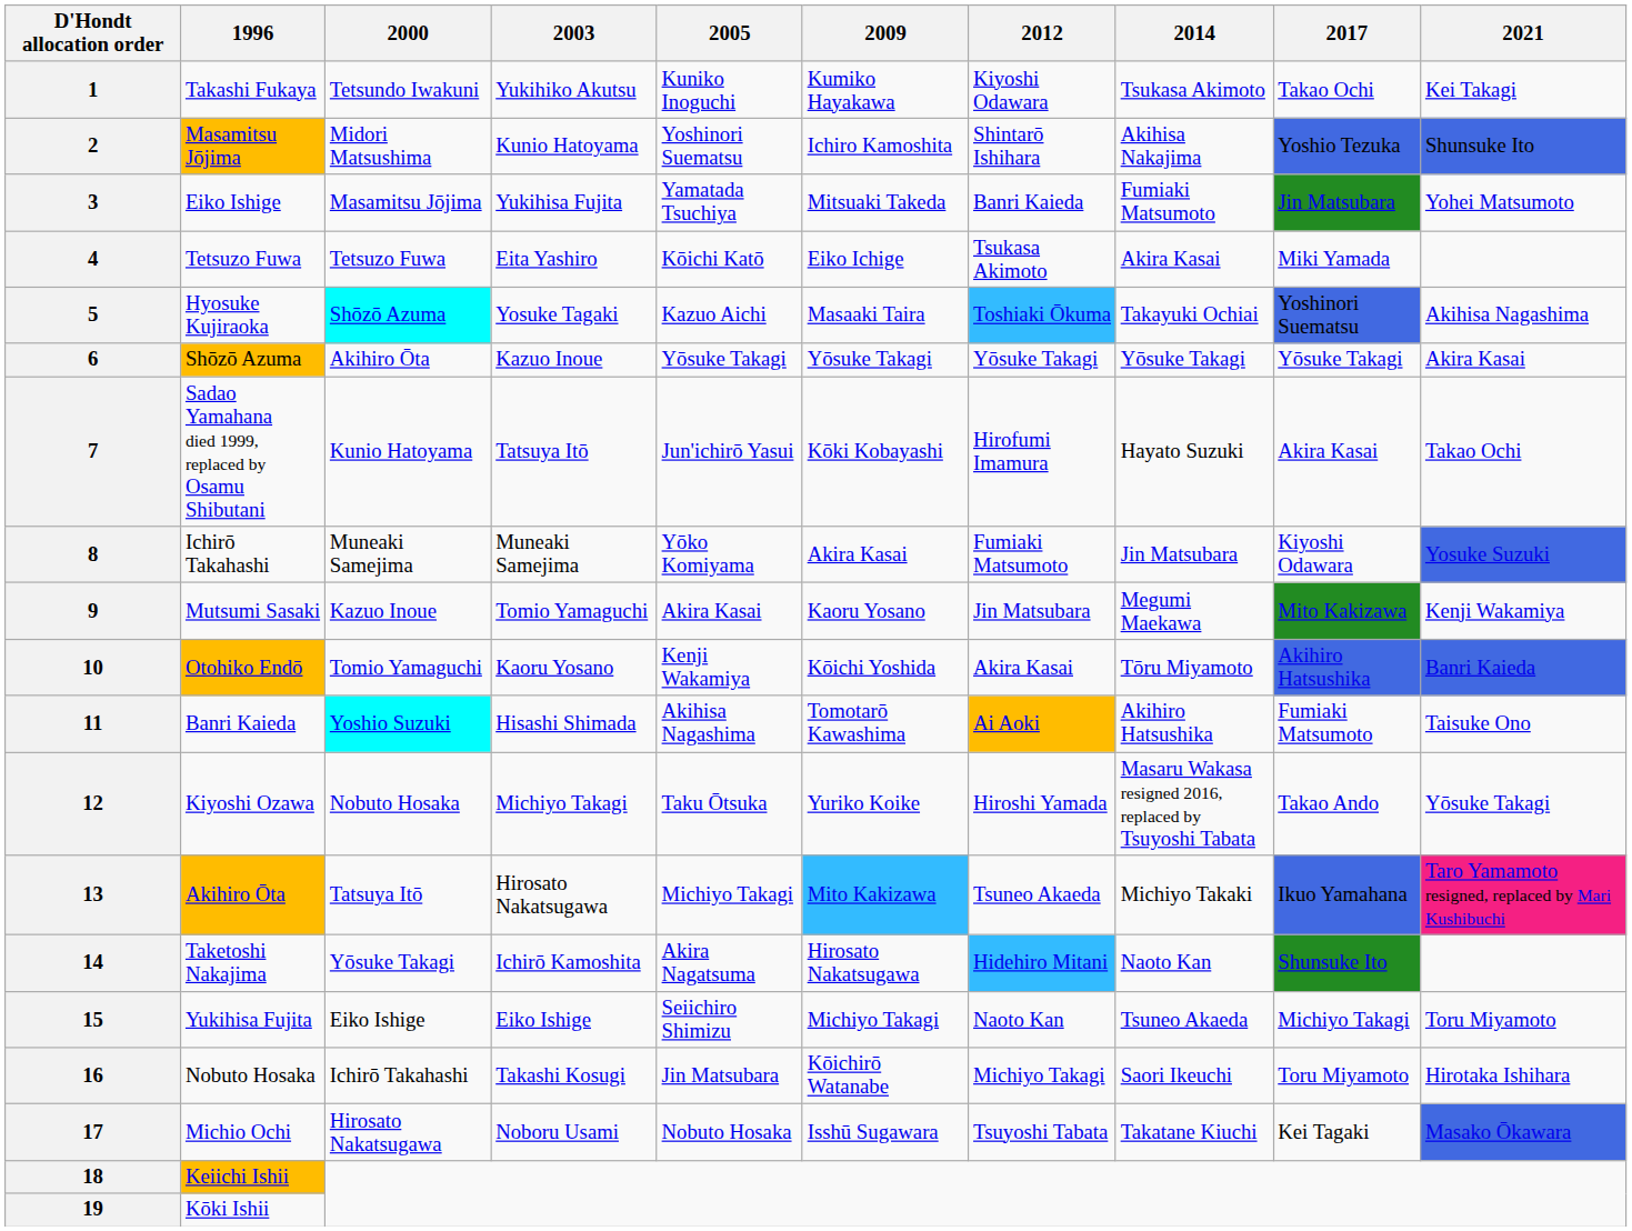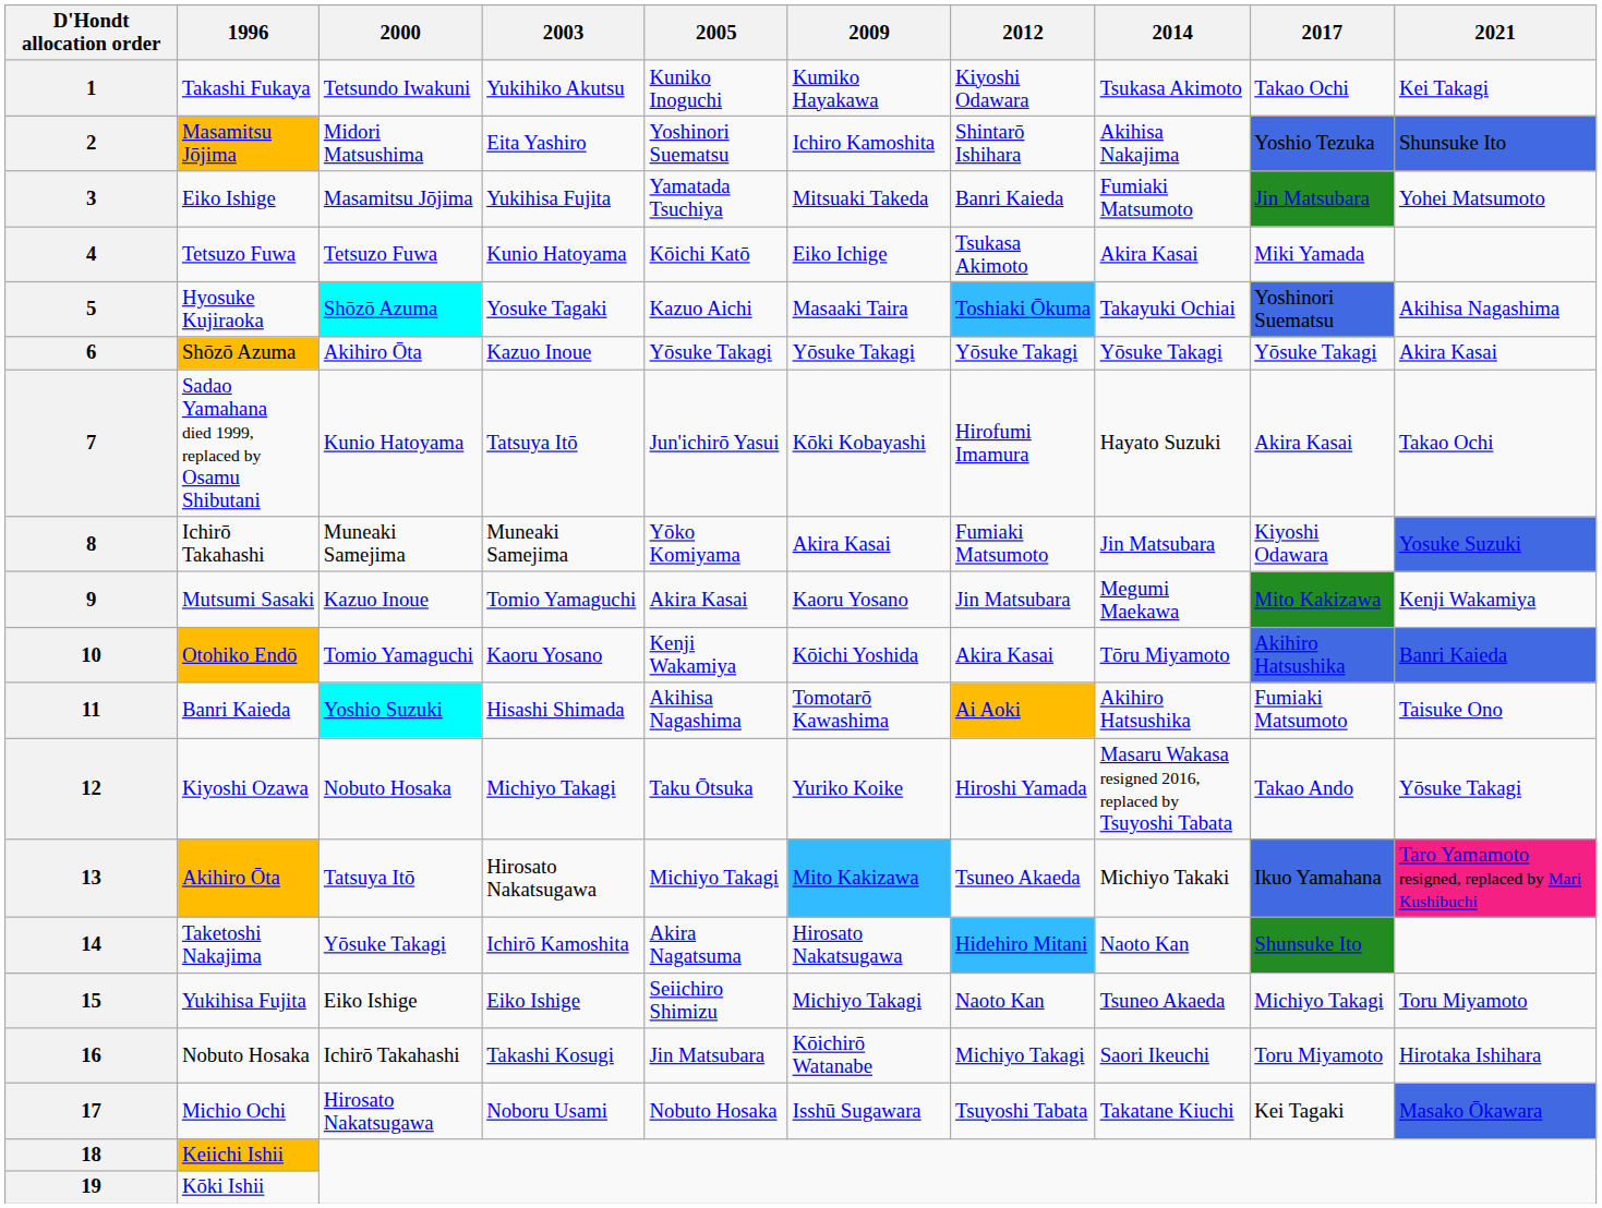 <table class="wikitable">
 <tr>
 <th>D'Hondt allocation order</th>
 <th>1996</th>
 <th>2000</th>
 <th>2003</th>
 <th>2005</th>
 <th>2009</th>
 <th>2012</th>
 <th>2014</th>
 <th>2017</th>
 <th>2021</th>
 </tr>
 <tr>
 <th>1</th>
 <td><a href='#'>Takashi Fukaya</a></td>
 <td><a href='#'>Tetsundo Iwakuni</a></td>
 <td><a href='#'>Yukihiko Akutsu</a></td>
 <td><a href='#'>Kuniko Inoguchi</a></td>
 <td><a href='#'>Kumiko Hayakawa</a></td>
 <td><a href='#'>Kiyoshi Odawara</a></td>
 <td><a href='#'>Tsukasa Akimoto</a></td>
 <td><a href='#'>Takao Ochi</a></td>
 <td><a href='#'>Kei Takagi</a></td>
 </tr>
 <tr>
 <th>2</th>
 <td bgcolor="#FFBC00"><a href='#'>Masamitsu Jōjima</a></td>
 <td><a href='#'>Midori Matsushima</a></td>
-<td><a href='#'>Kunio Hatoyama</a></td>
+<td><a href='#'>Eita Yashiro</a></td>
 <td><a href='#'>Yoshinori Suematsu</a></td>
 <td><a href='#'>Ichiro Kamoshita</a></td>
 <td><a href='#'>Shintarō Ishihara</a></td>
 <td><a href='#'>Akihisa Nakajima</a></td>
 <td bgcolor="#4169E1">Yoshio Tezuka</td>
 <td bgcolor="#4169E1">Shunsuke Ito</td>
 </tr>
 <tr>
 <th>3</th>
 <td><a href='#'>Eiko Ishige</a></td>
 <td><a href='#'>Masamitsu Jōjima</a></td>
 <td><a href='#'>Yukihisa Fujita</a></td>
 <td><a href='#'>Yamatada Tsuchiya</a></td>
 <td><a href='#'>Mitsuaki Takeda</a></td>
 <td><a href='#'>Banri Kaieda</a></td>
 <td><a href='#'>Fumiaki Matsumoto</a></td>
 <td bgcolor="#228B22"><a href='#'>Jin Matsubara</a></td>
 <td><a href='#'>Yohei Matsumoto</a></td>
 </tr>
 <tr>
 <th>4</th>
 <td><a href='#'>Tetsuzo Fuwa</a></td>
 <td><a href='#'>Tetsuzo Fuwa</a></td>
-<td><a href='#'>Eita Yashiro</a></td>
+<td><a href='#'>Kunio Hatoyama</a></td>
 <td><a href='#'>Kōichi Katō</a></td>
 <td><a href='#'>Eiko Ichige</a></td>
 <td><a href='#'>Tsukasa Akimoto</a></td>
 <td><a href='#'>Akira Kasai</a></td>
 <td><a href='#'>Miki Yamada</a></td>
 <td></td>
 </tr>
 <tr>
 <th>5</th>
 <td><a href='#'>Hyosuke Kujiraoka</a></td>
 <td bgcolor="#00FFFF"><a href='#'>Shōzō Azuma</a></td>
 <td><a href='#'>Yosuke Tagaki</a></td>
 <td><a href='#'>Kazuo Aichi</a></td>
 <td><a href='#'>Masaaki Taira</a></td>
 <td bgcolor="#3bf"><a href='#'>Toshiaki Ōkuma</a></td>
 <td><a href='#'>Takayuki Ochiai</a></td>
 <td bgcolor="#4169E1">Yoshinori Suematsu</td>
 <td><a href='#'>Akihisa Nagashima</a></td>
 </tr>
 <tr>
 <th>6</th>
 <td bgcolor="#FFBC00">Shōzō Azuma</td>
 <td><a href='#'>Akihiro Ōta</a></td>
 <td><a href='#'>Kazuo Inoue</a></td>
 <td><a href='#'>Yōsuke Takagi</a></td>
 <td><a href='#'>Yōsuke Takagi</a></td>
 <td><a href='#'>Yōsuke Takagi</a></td>
 <td><a href='#'>Yōsuke Takagi</a></td>
 <td><a href='#'>Yōsuke Takagi</a></td>
 <td><a href='#'>Akira Kasai</a></td>
 </tr>
 <tr>
 <th>7</th>
 <td><a href='#'>Sadao Yamahana</a><br><small>died 1999, replaced by</small><br><a href='#'>Osamu Shibutani</a></td>
 <td><a href='#'>Kunio Hatoyama</a></td>
 <td><a href='#'>Tatsuya Itō</a></td>
 <td><a href='#'>Jun'ichirō Yasui</a></td>
 <td><a href='#'>Kōki Kobayashi</a></td>
 <td><a href='#'>Hirofumi Imamura</a></td>
 <td>Hayato Suzuki</td>
 <td><a href='#'>Akira Kasai</a></td>
 <td><a href='#'>Takao Ochi</a></td>
 </tr>
 <tr>
 <th>8</th>
 <td>Ichirō Takahashi</td>
 <td>Muneaki Samejima</td>
 <td>Muneaki Samejima</td>
 <td><a href='#'>Yōko Komiyama</a></td>
 <td><a href='#'>Akira Kasai</a></td>
 <td><a href='#'>Fumiaki Matsumoto</a></td>
 <td><a href='#'>Jin Matsubara</a></td>
 <td><a href='#'>Kiyoshi Odawara</a></td>
 <td bgcolor="#4169E1"><a href='#'>Yosuke Suzuki</a></td>
 </tr>
 <tr>
 <th>9</th>
 <td><a href='#'>Mutsumi Sasaki</a></td>
 <td><a href='#'>Kazuo Inoue</a></td>
 <td><a href='#'>Tomio Yamaguchi</a></td>
 <td><a href='#'>Akira Kasai</a></td>
 <td><a href='#'>Kaoru Yosano</a></td>
 <td><a href='#'>Jin Matsubara</a></td>
 <td><a href='#'>Megumi Maekawa</a></td>
 <td bgcolor="#228B22"><a href='#'>Mito Kakizawa</a></td>
 <td><a href='#'>Kenji Wakamiya</a></td>
 </tr>
 <tr>
 <th>10</th>
 <td bgcolor="#FFBC00"><a href='#'>Otohiko Endō</a></td>
 <td><a href='#'>Tomio Yamaguchi</a></td>
 <td><a href='#'>Kaoru Yosano</a></td>
 <td><a href='#'>Kenji Wakamiya</a></td>
 <td><a href='#'>Kōichi Yoshida</a></td>
 <td><a href='#'>Akira Kasai</a></td>
 <td><a href='#'>Tōru Miyamoto</a></td>
 <td bgcolor="#4169E1"><a href='#'>Akihiro Hatsushika</a></td>
 <td bgcolor="#4169E1"><a href='#'>Banri Kaieda</a></td>
 </tr>
 <tr>
 <th>11</th>
 <td><a href='#'>Banri Kaieda</a></td>
 <td bgcolor="#00FFFF"><a href='#'>Yoshio Suzuki</a></td>
 <td><a href='#'>Hisashi Shimada</a></td>
 <td><a href='#'>Akihisa Nagashima</a></td>
 <td><a href='#'>Tomotarō Kawashima</a></td>
 <td bgcolor="#FFBC00"><a href='#'>Ai Aoki</a></td>
 <td><a href='#'>Akihiro Hatsushika</a></td>
 <td><a href='#'>Fumiaki Matsumoto</a></td>
 <td><a href='#'>Taisuke Ono</a></td>
 </tr>
 <tr>
 <th>12</th>
 <td><a href='#'>Kiyoshi Ozawa</a></td>
 <td><a href='#'>Nobuto Hosaka</a></td>
 <td><a href='#'>Michiyo Takagi</a></td>
 <td><a href='#'>Taku Ōtsuka</a></td>
 <td><a href='#'>Yuriko Koike</a></td>
 <td><a href='#'>Hiroshi Yamada</a></td>
 <td><a href='#'>Masaru Wakasa</a><br><small>resigned 2016, replaced by</small><br><a href='#'>Tsuyoshi Tabata</a></td>
 <td><a href='#'>Takao Ando</a></td>
 <td><a href='#'>Yōsuke Takagi</a></td>
 </tr>
 <tr>
 <th>13</th>
 <td bgcolor="#FFBC00"><a href='#'>Akihiro Ōta</a></td>
 <td><a href='#'>Tatsuya Itō</a></td>
 <td>Hirosato Nakatsugawa</td>
 <td><a href='#'>Michiyo Takagi</a></td>
 <td bgcolor="#3bf"><a href='#'>Mito Kakizawa</a></td>
 <td><a href='#'>Tsuneo Akaeda</a></td>
 <td>Michiyo Takaki</td>
 <td bgcolor="#4169E1">Ikuo Yamahana</td>
 <td bgcolor="#F52083"><a href='#'>Taro Yamamoto</a> <br> <small> resigned, replaced by <a href='#'>Mari Kushibuchi</a> </small></td>
 </tr>
 <tr>
 <th>14</th>
 <td><a href='#'>Taketoshi Nakajima</a></td>
 <td><a href='#'>Yōsuke Takagi</a></td>
 <td><a href='#'>Ichirō Kamoshita</a></td>
 <td><a href='#'>Akira Nagatsuma</a></td>
 <td><a href='#'>Hirosato Nakatsugawa</a></td>
 <td bgcolor="#3bf"><a href='#'>Hidehiro Mitani</a></td>
 <td><a href='#'>Naoto Kan</a></td>
 <td bgcolor="#228B22"><a href='#'>Shunsuke Ito</a></td>
 <td></td>
 </tr>
 <tr>
 <th>15</th>
 <td><a href='#'>Yukihisa Fujita</a></td>
 <td>Eiko Ishige</td>
 <td><a href='#'>Eiko Ishige</a></td>
 <td><a href='#'>Seiichiro Shimizu</a></td>
 <td><a href='#'>Michiyo Takagi</a></td>
 <td><a href='#'>Naoto Kan</a></td>
 <td><a href='#'>Tsuneo Akaeda</a></td>
 <td><a href='#'>Michiyo Takagi</a></td>
 <td><a href='#'>Toru Miyamoto</a></td>
 </tr>
 <tr>
 <th>16</th>
 <td>Nobuto Hosaka</td>
 <td>Ichirō Takahashi</td>
 <td><a href='#'>Takashi Kosugi</a></td>
 <td><a href='#'>Jin Matsubara</a></td>
 <td><a href='#'>Kōichirō Watanabe</a></td>
 <td><a href='#'>Michiyo Takagi</a></td>
 <td><a href='#'>Saori Ikeuchi</a></td>
 <td><a href='#'>Toru Miyamoto</a></td>
 <td><a href='#'>Hirotaka Ishihara</a></td>
 </tr>
 <tr>
 <th>17</th>
 <td><a href='#'>Michio Ochi</a></td>
 <td><a href='#'>Hirosato Nakatsugawa</a></td>
 <td><a href='#'>Noboru Usami</a></td>
 <td><a href='#'>Nobuto Hosaka</a></td>
 <td><a href='#'>Isshū Sugawara</a></td>
 <td><a href='#'>Tsuyoshi Tabata</a></td>
 <td><a href='#'>Takatane Kiuchi</a></td>
 <td>Kei Tagaki</td>
 <td bgcolor="#4169E1"><a href='#'>Masako Ōkawara</a></td>
 </tr>
 <tr>
 <th>18</th>
 <td bgcolor="#FFBC00"><a href='#'>Keiichi Ishii</a></td>
 </tr>
 <tr>
 <th>19</th>
 <td><a href='#'>Kōki Ishii</a></td>
 </tr>
 </table>
